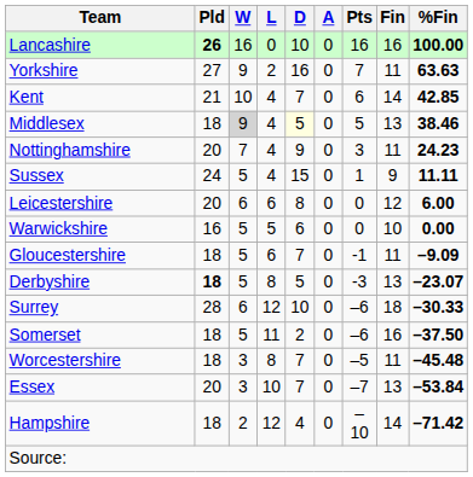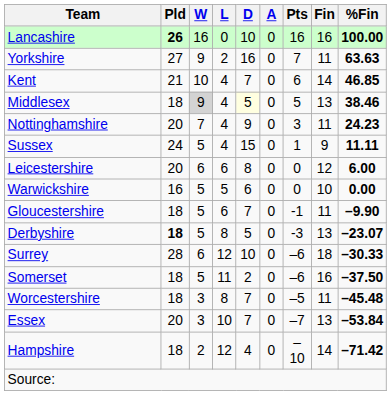 <table class="wikitable" style="text-align:center;">
 <tr>
 <th width=175>Team</th>
 <th width=20 abbr="Played">Pld</th>
 <th width=20 abbr="Won"><a href='#'>W</a></th>
 <th width=20 abbr="Lost"><a href='#'>L</a></th>
 <th width=20 abbr="Drawn"><a href='#'>D</a></th>
 <th width=20 abbr="Abandoned"><a href='#'>A</a></th>
 <th width=25 abbr="Points">Pts</th>
 <th width=20 abbr="Finished matches">Fin</th>
 <th width=40 abbr="Percentage of finished matches">%Fin</th>
 </tr>
 <tr style="background:#ccffcc;">
 <td style="text-align:left;"><a href='#'>Lancashire</a></td>
 <td><strong>26</strong></td>
 <td>16</td>
 <td>0</td>
 <td>10</td>
 <td>0</td>
 <td>16</td>
 <td>16</td>
 <td><strong>100.00</strong></td>
 </tr>
 <tr>
 <td style="text-align:left;"><a href='#'>Yorkshire</a></td>
 <td>27</td>
 <td>9</td>
 <td>2</td>
 <td>16</td>
 <td>0</td>
 <td>7</td>
 <td>11</td>
 <td><strong>63.63</strong></td>
 </tr>
 <tr>
 <td style="text-align:left;"><a href='#'>Kent</a></td>
 <td>21</td>
 <td>10</td>
 <td>4</td>
 <td>7</td>
 <td>0</td>
 <td>6</td>
 <td>14</td>
-<td><strong>42.85</strong></td>
+<td><strong>46.85</strong></td>
 </tr>
 <tr>
 <td style="text-align:left;"><a href='#'>Middlesex</a></td>
 <td>18</td>
 <td style="background: lightgrey;">9</td>
 <td>4</td>
 <td style="background: lightyellow;">5</td>
 <td>0</td>
 <td>5</td>
 <td>13</td>
 <td><strong>38.46</strong></td>
 </tr>
 <tr>
 <td style="text-align:left;"><a href='#'>Nottinghamshire</a></td>
 <td>20</td>
 <td>7</td>
 <td>4</td>
 <td>9</td>
 <td>0</td>
 <td>3</td>
 <td>11</td>
 <td><strong>24.23</strong></td>
 </tr>
 <tr>
 <td style="text-align:left;"><a href='#'>Sussex</a></td>
 <td>24</td>
 <td>5</td>
 <td>4</td>
 <td>15</td>
 <td>0</td>
 <td>1</td>
 <td>9</td>
 <td><strong>11.11</strong></td>
 </tr>
 <tr>
 <td style="text-align:left;"><a href='#'>Leicestershire</a></td>
 <td>20</td>
 <td>6</td>
 <td>6</td>
 <td>8</td>
 <td>0</td>
 <td>0</td>
 <td>12</td>
 <td><strong>6.00</strong></td>
 </tr>
 <tr>
 <td style="text-align:left;"><a href='#'>Warwickshire</a></td>
 <td>16</td>
 <td>5</td>
 <td>5</td>
 <td>6</td>
 <td>0</td>
 <td>0</td>
 <td>10</td>
 <td><strong>0.00</strong></td>
 </tr>
 <tr>
 <td style="text-align:left;"><a href='#'>Gloucestershire</a></td>
 <td>18</td>
 <td>5</td>
 <td>6</td>
 <td>7</td>
 <td>0</td>
 <td>-1</td>
 <td>11</td>
-<td><strong>–9.09</strong></td>
+<td><strong>–9.90</strong></td>
 </tr>
 <tr>
 <td style="text-align:left;"><a href='#'>Derbyshire</a></td>
 <td><strong>18</strong></td>
 <td>5</td>
 <td>8</td>
 <td>5</td>
 <td>0</td>
 <td>-3</td>
 <td>13</td>
 <td><strong>–23.07</strong></td>
 </tr>
 <tr>
 <td style="text-align:left;"><a href='#'>Surrey</a></td>
 <td>28</td>
 <td>6</td>
 <td>12</td>
 <td>10</td>
 <td>0</td>
 <td>–6</td>
 <td>18</td>
 <td><strong>–30.33</strong></td>
 </tr>
 <tr>
 <td style="text-align:left;"><a href='#'>Somerset</a></td>
 <td>18</td>
 <td>5</td>
 <td>11</td>
 <td>2</td>
 <td>0</td>
 <td>–6</td>
 <td>16</td>
 <td><strong>–37.50</strong></td>
 </tr>
 <tr>
 <td style="text-align:left;"><a href='#'>Worcestershire</a></td>
 <td>18</td>
 <td>3</td>
 <td>8</td>
 <td>7</td>
 <td>0</td>
 <td>–5</td>
 <td>11</td>
 <td><strong>–45.48</strong></td>
 </tr>
 <tr>
 <td style="text-align:left;"><a href='#'>Essex</a></td>
 <td>20</td>
 <td>3</td>
 <td>10</td>
 <td>7</td>
 <td>0</td>
 <td>–7</td>
 <td>13</td>
 <td><strong>–53.84</strong></td>
 </tr>
 <tr>
 <td style="text-align:left;"><a href='#'>Hampshire</a></td>
 <td>18</td>
 <td>2</td>
 <td>12</td>
 <td>4</td>
 <td>0</td>
 <td>–10</td>
 <td>14</td>
 <td><strong>–71.42</strong></td>
 </tr>
 <tr>
 <td colspan=10 align="left">Source:</td>
 </tr>
 </table>
